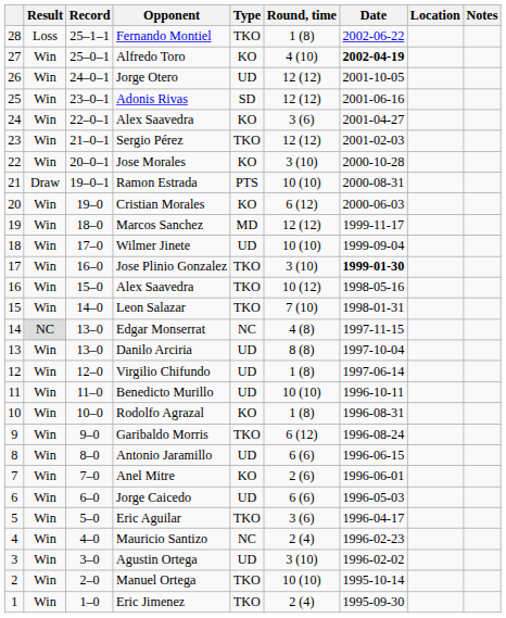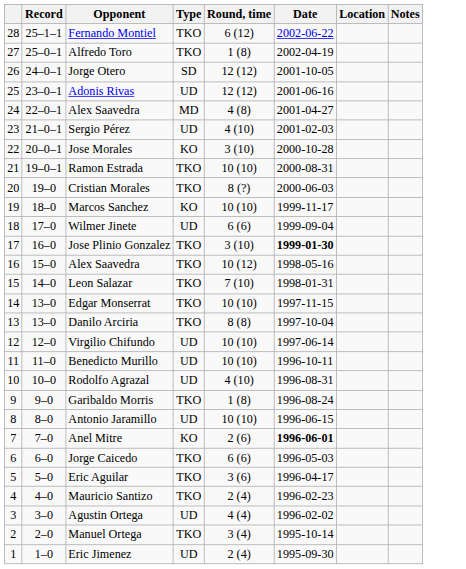 <table class=wikitable style=text-align:center>
 <tr>
 <th></th>
-<th>Result</th>
 <th>Record</th>
 <th>Opponent</th>
 <th>Type</th>
 <th>Round, time</th>
 <th>Date</th>
 <th>Location</th>
 <th>Notes</th>
 </tr>
 <tr>
 <td>28</td>
-<td>Loss</td>
 <td>25–1–1 </td>
 <td align=left><a href='#'>Fernando Montiel</a></td>
 <td>TKO</td>
-<td>1 (8)</td>
+<td>6 (12)</td>
 <td><a href='#'>2002-06-22</a></td>
 <td align=left></td>
 <td align=left></td>
 </tr>
 <tr>
 <td>27</td>
-<td>Win</td>
 <td>25–0–1 </td>
 <td align=left>Alfredo Toro</td>
-<td>KO</td>
-<td>4 (10)</td>
-<td><strong>2002-04-19</strong></td>
+<td>TKO</td>
+<td>1 (8)</td>
+<td>2002-04-19</td>
 <td align=left></td>
 <td align=left></td>
 </tr>
 <tr>
 <td>26</td>
-<td>Win</td>
 <td>24–0–1 </td>
 <td align=left>Jorge Otero</td>
-<td>UD</td>
+<td>SD</td>
 <td>12 (12)</td>
 <td>2001-10-05</td>
 <td align=left></td>
 <td align=left></td>
 </tr>
 <tr>
 <td>25</td>
-<td>Win</td>
 <td>23–0–1 </td>
 <td align=left><a href='#'>Adonis Rivas</a></td>
-<td>SD</td>
+<td>UD</td>
 <td>12 (12)</td>
 <td>2001-06-16</td>
 <td align=left></td>
 <td align=left></td>
 </tr>
 <tr>
 <td>24</td>
-<td>Win</td>
 <td>22–0–1 </td>
 <td align=left>Alex Saavedra</td>
-<td>KO</td>
-<td>3 (6)</td>
+<td>MD</td>
+<td>4 (8)</td>
 <td>2001-04-27</td>
 <td align=left></td>
 <td align=left></td>
 </tr>
 <tr>
 <td>23</td>
-<td>Win</td>
 <td>21–0–1 </td>
 <td align=left>Sergio Pérez</td>
-<td>TKO</td>
-<td>12 (12)</td>
+<td>UD</td>
+<td>4 (10)</td>
 <td>2001-02-03</td>
 <td align=left></td>
 <td align=left></td>
 </tr>
 <tr>
 <td>22</td>
-<td>Win</td>
 <td>20–0–1 </td>
 <td align=left>Jose Morales</td>
 <td>KO</td>
 <td>3 (10)</td>
 <td>2000-10-28</td>
 <td align=left></td>
 <td align=left></td>
 </tr>
 <tr>
 <td>21</td>
-<td>Draw</td>
 <td>19–0–1 </td>
 <td align=left>Ramon Estrada</td>
-<td>PTS</td>
+<td>TKO</td>
 <td>10 (10)</td>
 <td>2000-08-31</td>
 <td align=left></td>
 <td align=left></td>
 </tr>
 <tr>
 <td>20</td>
-<td>Win</td>
 <td>19–0 </td>
 <td align=left>Cristian Morales</td>
-<td>KO</td>
-<td>6 (12)</td>
+<td>TKO</td>
+<td>8 (?)</td>
 <td>2000-06-03</td>
 <td align=left></td>
 <td align=left></td>
 </tr>
 <tr>
 <td>19</td>
-<td>Win</td>
 <td>18–0 </td>
 <td align=left>Marcos Sanchez</td>
-<td>MD</td>
-<td>12 (12)</td>
+<td>KO</td>
+<td>10 (10)</td>
 <td>1999-11-17</td>
 <td align=left></td>
 <td align=left></td>
 </tr>
 <tr>
 <td>18</td>
-<td>Win</td>
 <td>17–0 </td>
 <td align=left>Wilmer Jinete</td>
 <td>UD</td>
-<td>10 (10)</td>
+<td>6 (6)</td>
 <td>1999-09-04</td>
 <td align=left></td>
 <td align=left></td>
 </tr>
 <tr>
 <td>17</td>
-<td>Win</td>
 <td>16–0 </td>
 <td align=left>Jose Plinio Gonzalez</td>
 <td>TKO</td>
 <td>3 (10)</td>
 <td><strong>1999-01-30</strong></td>
 <td align=left></td>
 <td align=left></td>
 </tr>
 <tr>
 <td>16</td>
-<td>Win</td>
 <td>15–0 </td>
 <td align=left>Alex Saavedra</td>
 <td>TKO</td>
 <td>10 (12)</td>
 <td>1998-05-16</td>
 <td align=left></td>
 <td align=left></td>
 </tr>
 <tr>
 <td>15</td>
-<td>Win</td>
 <td>14–0 </td>
 <td align=left>Leon Salazar</td>
 <td>TKO</td>
 <td>7 (10)</td>
 <td>1998-01-31</td>
 <td align=left></td>
 <td align=left></td>
 </tr>
 <tr>
 <td>14</td>
-<td style=background:#DDD>NC</td>
 <td>13–0 </td>
 <td align=left>Edgar Monserrat</td>
-<td>NC</td>
-<td>4 (8)</td>
+<td>TKO</td>
+<td>10 (10)</td>
 <td>1997-11-15</td>
 <td align=left></td>
 <td align=left></td>
 </tr>
 <tr>
 <td>13</td>
-<td>Win</td>
 <td>13–0</td>
 <td align=left>Danilo Arciria</td>
-<td>UD</td>
+<td>TKO</td>
 <td>8 (8)</td>
 <td>1997-10-04</td>
 <td align=left></td>
 <td align=left></td>
 </tr>
 <tr>
 <td>12</td>
-<td>Win</td>
 <td>12–0</td>
 <td align=left>Virgilio Chifundo</td>
 <td>UD</td>
-<td>1 (8)</td>
+<td>10 (10)</td>
 <td>1997-06-14</td>
 <td align=left></td>
 <td align=left></td>
 </tr>
 <tr>
 <td>11</td>
-<td>Win</td>
 <td>11–0</td>
 <td align=left>Benedicto Murillo</td>
 <td>UD</td>
 <td>10 (10)</td>
 <td>1996-10-11</td>
 <td align=left></td>
 <td align=left></td>
 </tr>
 <tr>
 <td>10</td>
-<td>Win</td>
 <td>10–0</td>
 <td align=left>Rodolfo Agrazal</td>
-<td>KO</td>
-<td>1 (8)</td>
+<td>UD</td>
+<td>4 (10)</td>
 <td>1996-08-31</td>
 <td align=left></td>
 <td align=left></td>
 </tr>
 <tr>
 <td>9</td>
-<td>Win</td>
 <td>9–0</td>
 <td align=left>Garibaldo Morris</td>
 <td>TKO</td>
-<td>6 (12)</td>
+<td>1 (8)</td>
 <td>1996-08-24</td>
 <td align=left></td>
 <td align=left></td>
 </tr>
 <tr>
 <td>8</td>
-<td>Win</td>
 <td>8–0</td>
 <td align=left>Antonio Jaramillo</td>
 <td>UD</td>
-<td>6 (6)</td>
+<td>10 (10)</td>
 <td>1996-06-15</td>
 <td align=left></td>
 <td align=left></td>
 </tr>
 <tr>
 <td>7</td>
-<td>Win</td>
 <td>7–0</td>
 <td align=left>Anel Mitre</td>
 <td>KO</td>
 <td>2 (6)</td>
-<td>1996-06-01</td>
+<td><strong>1996-06-01</strong></td>
 <td align=left></td>
 <td align=left></td>
 </tr>
 <tr>
 <td>6</td>
-<td>Win</td>
 <td>6–0</td>
 <td align=left>Jorge Caicedo</td>
-<td>UD</td>
+<td>TKO</td>
 <td>6 (6)</td>
 <td>1996-05-03</td>
 <td align=left></td>
 <td align=left></td>
 </tr>
 <tr>
 <td>5</td>
-<td>Win</td>
 <td>5–0</td>
 <td align=left>Eric Aguilar</td>
 <td>TKO</td>
 <td>3 (6)</td>
 <td>1996-04-17</td>
 <td align=left></td>
 <td align=left></td>
 </tr>
 <tr>
 <td>4</td>
-<td>Win</td>
 <td>4–0</td>
 <td align=left>Mauricio Santizo</td>
-<td>NC</td>
+<td>TKO</td>
 <td>2 (4)</td>
 <td>1996-02-23</td>
 <td align=left></td>
 <td align=left></td>
 </tr>
 <tr>
 <td>3</td>
-<td>Win</td>
 <td>3–0</td>
 <td align=left>Agustin Ortega</td>
 <td>UD</td>
-<td>3 (10)</td>
+<td>4 (4)</td>
 <td>1996-02-02</td>
 <td align=left></td>
 <td align=left></td>
 </tr>
 <tr>
 <td>2</td>
-<td>Win</td>
 <td>2–0</td>
 <td align=left>Manuel Ortega</td>
 <td>TKO</td>
-<td>10 (10)</td>
+<td>3 (4)</td>
 <td>1995-10-14</td>
 <td align=left></td>
 <td align=left></td>
 </tr>
 <tr>
 <td>1</td>
-<td>Win</td>
 <td>1–0</td>
 <td align=left>Eric Jimenez</td>
-<td>TKO</td>
+<td>UD</td>
 <td>2 (4)</td>
 <td>1995-09-30</td>
 <td align=left></td>
 <td align=left></td>
 </tr>
 </table>
